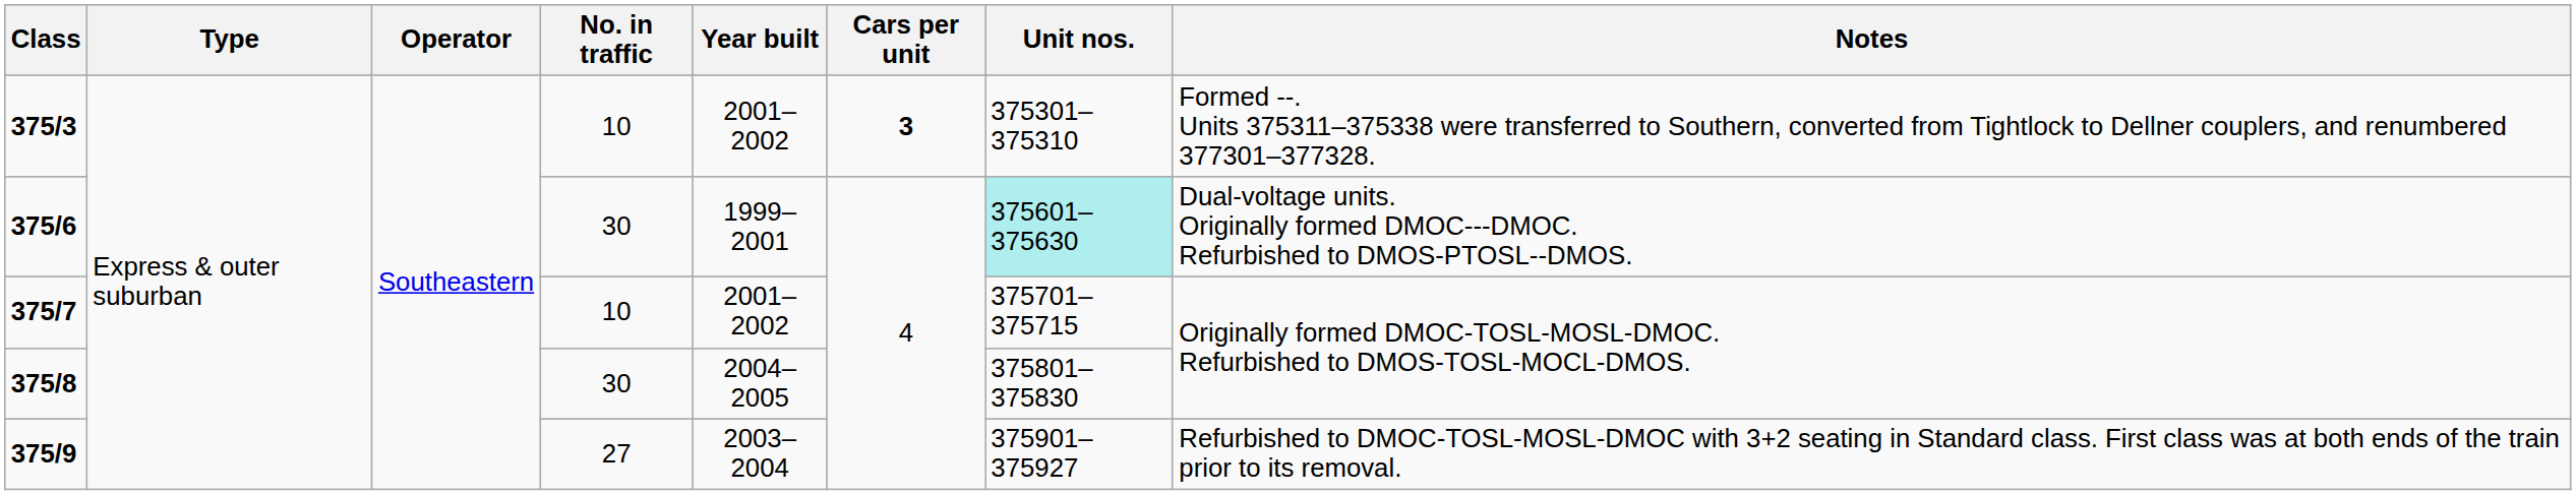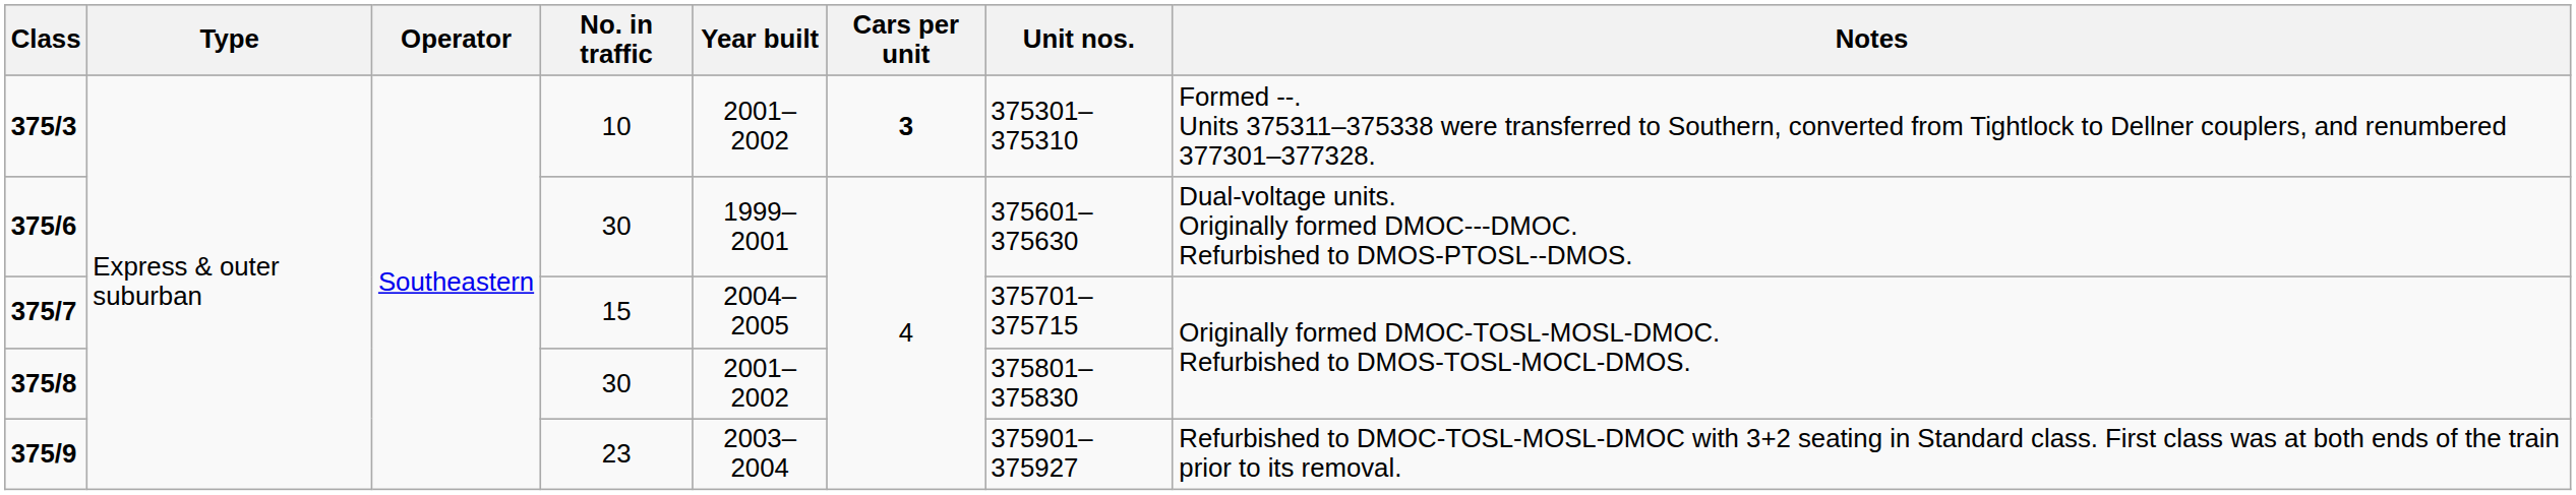 <table class="wikitable">
 <tr>
 <th>Class</th>
 <th align=left>Type</th>
 <th align=left>Operator</th>
 <th>No. in traffic</th>
 <th>Year built</th>
 <th>Cars per unit</th>
 <th>Unit nos.</th>
 <th align=left>Notes</th>
 </tr>
 <tr>
 <td><strong>375/3</strong></td>
 <td rowspan=5>Express & outer suburban</td>
 <td rowspan=5><a href='#'>Southeastern</a></td>
 <td align=center>10</td>
 <td align=center>2001–2002</td>
 <td align=center><strong>3</strong></td>
 <td>375301–375310</td>
 <td>Formed --.<br>Units 375311–375338 were transferred to Southern, converted from Tightlock to Dellner couplers, and renumbered 377301–377328.</td>
 </tr>
 <tr>
 <td><strong>375/6</strong></td>
 <td align=center>30</td>
 <td align=center>1999–2001</td>
 <td rowspan="4" style="text-align:center;">4</td>
-<td style="background: paleturquoise;">375601–375630</td>
+<td>375601–375630</td>
 <td>Dual-voltage units.<br>Originally formed DMOC---DMOC.<br>Refurbished to DMOS-PTOSL--DMOS.</td>
 </tr>
 <tr>
 <td><strong>375/7</strong></td>
-<td align=center>10</td>
-<td align=center>2001–2002</td>
+<td align=center>15</td>
+<td align=center>2004–2005</td>
 <td>375701–375715</td>
 <td rowspan="2">Originally formed DMOC-TOSL-MOSL-DMOC.<br>Refurbished to DMOS-TOSL-MOCL-DMOS.</td>
 </tr>
 <tr>
 <td><strong>375/8</strong></td>
 <td align=center>30</td>
-<td align=center>2004–2005</td>
+<td align=center>2001–2002</td>
 <td>375801–375830</td>
 </tr>
 <tr>
 <td><strong>375/9</strong></td>
-<td align=center>27</td>
+<td align=center>23</td>
 <td align=center>2003–2004</td>
 <td>375901–375927</td>
 <td>Refurbished to DMOC-TOSL-MOSL-DMOC with 3+2 seating in Standard class. First class was at both ends of the train prior to its removal.</td>
 </tr>
 </table>
